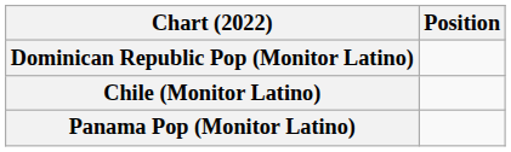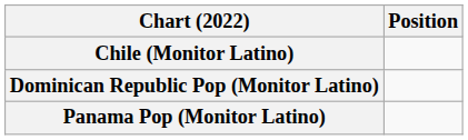 <table class="wikitable plainrowheaders sortable" style="text-align:center">
 <tr>
 <th scope="col">Chart (2022)</th>
 <th scope="col">Position</th>
 </tr>
 <tr>
-<th scope="row">Dominican Republic Pop (Monitor Latino)</th>
+<th scope="row">Chile (Monitor Latino)</th>
 <td></td>
 </tr>
 <tr>
-<th scope="row">Chile (Monitor Latino)</th>
+<th scope="row">Dominican Republic Pop (Monitor Latino)</th>
 <td></td>
 </tr>
 <tr>
 <th scope="row">Panama Pop (Monitor Latino)</th>
 <td></td>
 </tr>
 </table>
